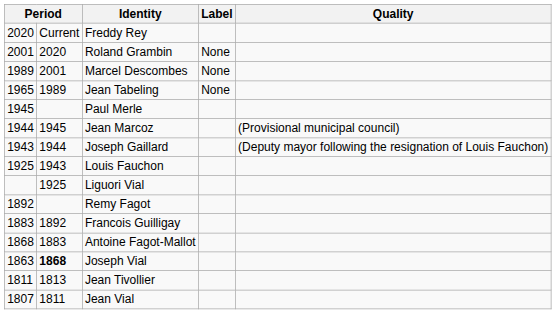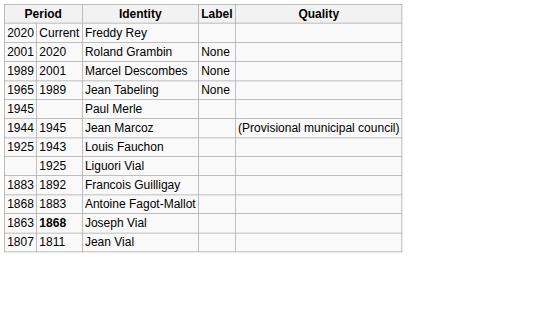 <table class="wikitable">
 <tr>
 <th colspan="2">Period</th>
 <th>Identity</th>
 <th>Label</th>
 <th>Quality</th>
 </tr>
 <tr>
 <td>2020</td>
 <td>Current</td>
 <td>Freddy Rey</td>
 <td></td>
 <td></td>
 </tr>
 <tr>
 <td>2001</td>
 <td>2020</td>
 <td>Roland Grambin</td>
 <td>None</td>
 <td></td>
 </tr>
 <tr>
 <td>1989</td>
 <td>2001</td>
 <td>Marcel Descombes</td>
 <td>None</td>
 <td></td>
 </tr>
 <tr>
 <td>1965</td>
 <td>1989</td>
 <td>Jean Tabeling</td>
 <td>None</td>
 <td></td>
 </tr>
 <tr>
 <td>1945</td>
 <td></td>
 <td>Paul Merle</td>
 <td></td>
 <td></td>
 </tr>
 <tr>
 <td>1944</td>
 <td>1945</td>
 <td>Jean Marcoz</td>
 <td></td>
 <td>(Provisional municipal council)</td>
 </tr>
 <tr>
-<td>1943</td>
-<td>1944</td>
-<td>Joseph Gaillard</td>
-<td></td>
-<td>(Deputy mayor following the resignation of Louis Fauchon)</td>
-</tr>
-<tr>
 <td>1925</td>
 <td>1943</td>
 <td>Louis Fauchon</td>
 <td></td>
 <td></td>
 </tr>
 <tr>
 <td></td>
 <td>1925</td>
 <td>Liguori Vial</td>
-<td></td>
-<td></td>
-</tr>
-<tr>
-<td>1892</td>
-<td></td>
-<td>Remy Fagot</td>
 <td></td>
 <td></td>
 </tr>
 <tr>
 <td>1883</td>
 <td>1892</td>
 <td>Francois Guilligay</td>
 <td></td>
 <td></td>
 </tr>
 <tr>
 <td>1868</td>
 <td>1883</td>
 <td>Antoine Fagot-Mallot</td>
 <td></td>
 <td></td>
 </tr>
 <tr>
 <td>1863</td>
 <td><strong>1868</strong></td>
 <td>Joseph Vial</td>
 <td></td>
 <td></td>
 </tr>
 <tr>
-<td>1811</td>
-<td>1813</td>
-<td>Jean Tivollier</td>
-<td></td>
-<td></td>
-</tr>
-<tr>
 <td>1807</td>
 <td>1811</td>
 <td>Jean Vial</td>
 <td></td>
 <td></td>
 </tr>
 </table>
